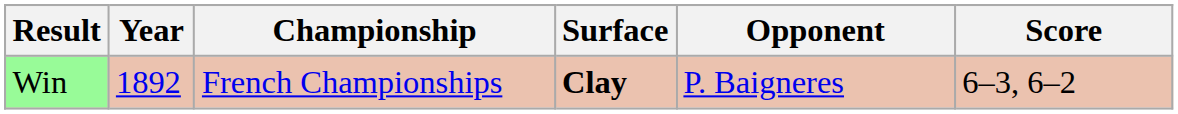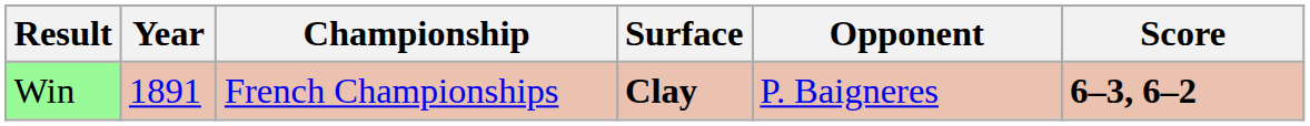 <table class='sortable wikitable'>
 <tr>
 <th style="width:40px">Result</th>
 <th style="width:35px">Year</th>
 <th style="width:170px">Championship</th>
 <th style="width:50px">Surface</th>
 <th style="width:130px">Opponent</th>
 <th style="width:100px" class="unsortable">Score</th>
 </tr>
 <tr style="background:#ebc2af;">
 <td style="background:#98fb98;">Win</td>
-<td><a href='#'>1892</a></td>
+<td><a href='#'>1891</a></td>
 <td><a href='#'>French Championships</a></td>
 <td><strong>Clay</strong></td>
 <td> <a href='#'>P. Baigneres</a></td>
-<td>6–3, 6–2</td>
+<td><strong>6–3, 6–2</strong></td>
 </tr>
 </table>
